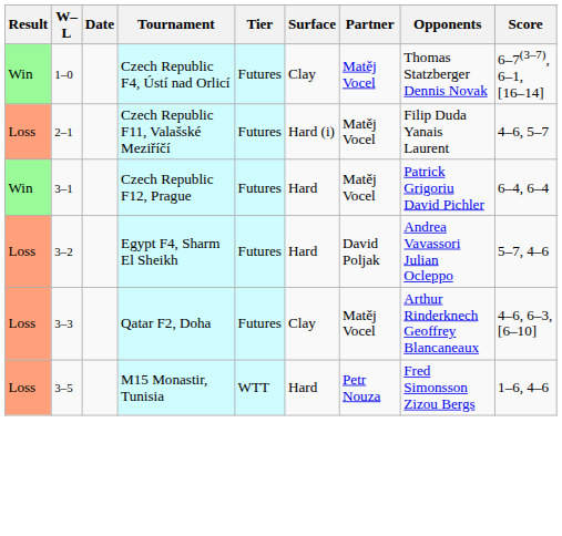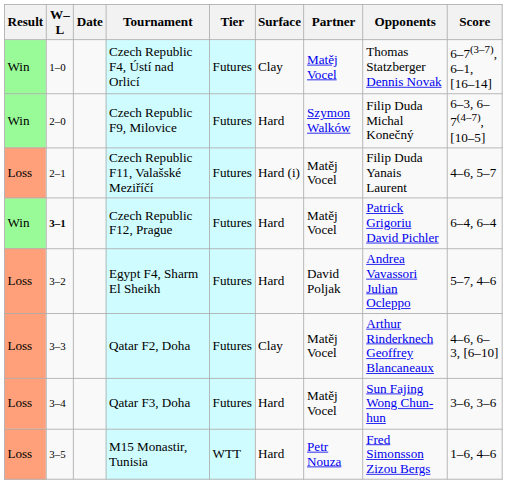 <table class="sortable wikitable">
 <tr>
 <th>Result</th>
 <th class="unsortable">W–L</th>
 <th>Date</th>
 <th>Tournament</th>
 <th>Tier</th>
 <th>Surface</th>
 <th>Partner</th>
 <th>Opponents</th>
 <th class="unsortable">Score</th>
 </tr>
 <tr>
 <td bgcolor=98FB98>Win</td>
 <td><small>1–0</small></td>
 <td></td>
 <td style="background:#cffcff;">Czech Republic F4, Ústí nad Orlicí</td>
 <td style="background:#cffcff;">Futures</td>
 <td>Clay</td>
 <td> <a href='#'>Matěj Vocel</a></td>
 <td> Thomas Statzberger<br> <a href='#'>Dennis Novak</a></td>
 <td>6–7<sup>(3–7)</sup>, 6–1, [16–14]</td>
 </tr>
 <tr>
+<td bgcolor=98FB98>Win</td>
+<td><small>2–0</small></td>
+<td></td>
+<td style="background:#cffcff;">Czech Republic F9, Milovice</td>
+<td style="background:#cffcff;">Futures</td>
+<td>Hard</td>
+<td> <a href='#'>Szymon Walków</a></td>
+<td> Filip Duda<br> Michal Konečný</td>
+<td>6–3, 6–7<sup>(4–7)</sup>, [10–5]</td>
+</tr>
+<tr>
 <td bgcolor=FFA07A>Loss</td>
 <td><small>2–1</small></td>
 <td></td>
 <td style="background:#cffcff;">Czech Republic F11, Valašské Meziříčí</td>
 <td style="background:#cffcff;">Futures</td>
 <td>Hard (i)</td>
 <td> Matěj Vocel</td>
 <td> Filip Duda<br> Yanais Laurent</td>
 <td>4–6, 5–7</td>
 </tr>
 <tr>
 <td bgcolor=98FB98>Win</td>
-<td><small>3–1</small></td>
+<td><strong><small>3–1</small></strong></td>
 <td></td>
 <td style="background:#cffcff;">Czech Republic F12, Prague</td>
 <td style="background:#cffcff;">Futures</td>
 <td>Hard</td>
 <td> Matěj Vocel</td>
 <td> <a href='#'>Patrick Grigoriu</a><br> <a href='#'>David Pichler</a></td>
 <td>6–4, 6–4</td>
 </tr>
 <tr>
 <td bgcolor=FFA07A>Loss</td>
 <td><small>3–2</small></td>
 <td></td>
 <td style="background:#cffcff;">Egypt F4, Sharm El Sheikh</td>
 <td style="background:#cffcff;">Futures</td>
 <td>Hard</td>
 <td> David Poljak</td>
 <td> <a href='#'>Andrea Vavassori</a><br> <a href='#'>Julian Ocleppo</a></td>
 <td>5–7, 4–6</td>
 </tr>
 <tr>
 <td bgcolor=FFA07A>Loss</td>
 <td><small>3–3</small></td>
 <td></td>
 <td style="background:#cffcff;">Qatar F2, Doha</td>
 <td style="background:#cffcff;">Futures</td>
 <td>Clay</td>
 <td> Matěj Vocel</td>
 <td> <a href='#'>Arthur Rinderknech</a><br> <a href='#'>Geoffrey Blancaneaux</a></td>
 <td>4–6, 6–3, [6–10]</td>
 </tr>
 <tr>
 <td bgcolor=FFA07A>Loss</td>
+<td><small>3–4</small></td>
+<td></td>
+<td style="background:#cffcff;">Qatar F3, Doha</td>
+<td style="background:#cffcff;">Futures</td>
+<td>Hard</td>
+<td> Matěj Vocel</td>
+<td> <a href='#'>Sun Fajing</a><br> <a href='#'>Wong Chun-hun</a></td>
+<td>3–6, 3–6</td>
+</tr>
+<tr>
+<td bgcolor=FFA07A>Loss</td>
 <td><small>3–5</small></td>
 <td></td>
 <td style="background:#cffcff;">M15 Monastir, Tunisia</td>
 <td style="background:#cffcff;">WTT</td>
 <td>Hard</td>
 <td> <a href='#'>Petr Nouza</a></td>
 <td> <a href='#'>Fred Simonsson</a><br> <a href='#'>Zizou Bergs</a></td>
 <td>1–6, 4–6</td>
 </tr>
 </table>
